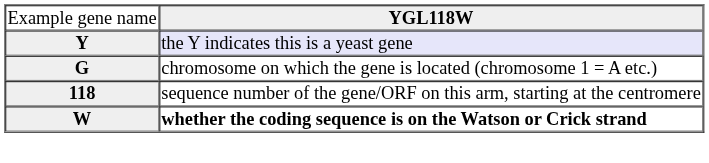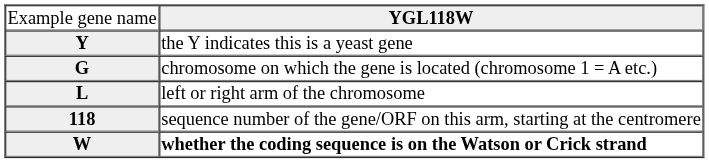 <table border="1" cellspacing="0">
 <tr>
 <td>Example gene name</td>
 <th scope="row" style="background:#efefef;">YGL118W</th>
 </tr>
 <tr>
 <th scope="row" style="background:#efefef;">Y</th>
-<td style="background: lavender;">the Y indicates this is a yeast gene</td>
+<td>the Y indicates this is a yeast gene</td>
 </tr>
 <tr>
 <th scope="row" style="background:#efefef;">G</th>
 <td>chromosome on which the gene is located (chromosome 1 = A etc.)</td>
+</tr>
+<tr>
+<th scope="row" style="background:#efefef;">L</th>
+<td>left or right arm of the chromosome</td>
 </tr>
 <tr>
 <th scope="row" style="background:#efefef;">118</th>
 <td>sequence number of the gene/ORF on this arm, starting at the centromere</td>
 </tr>
 <tr>
 <th scope="row" style="background:#efefef;">W</th>
 <td><strong>whether the coding sequence is on the Watson or Crick strand</strong></td>
 </tr>
 </table>
